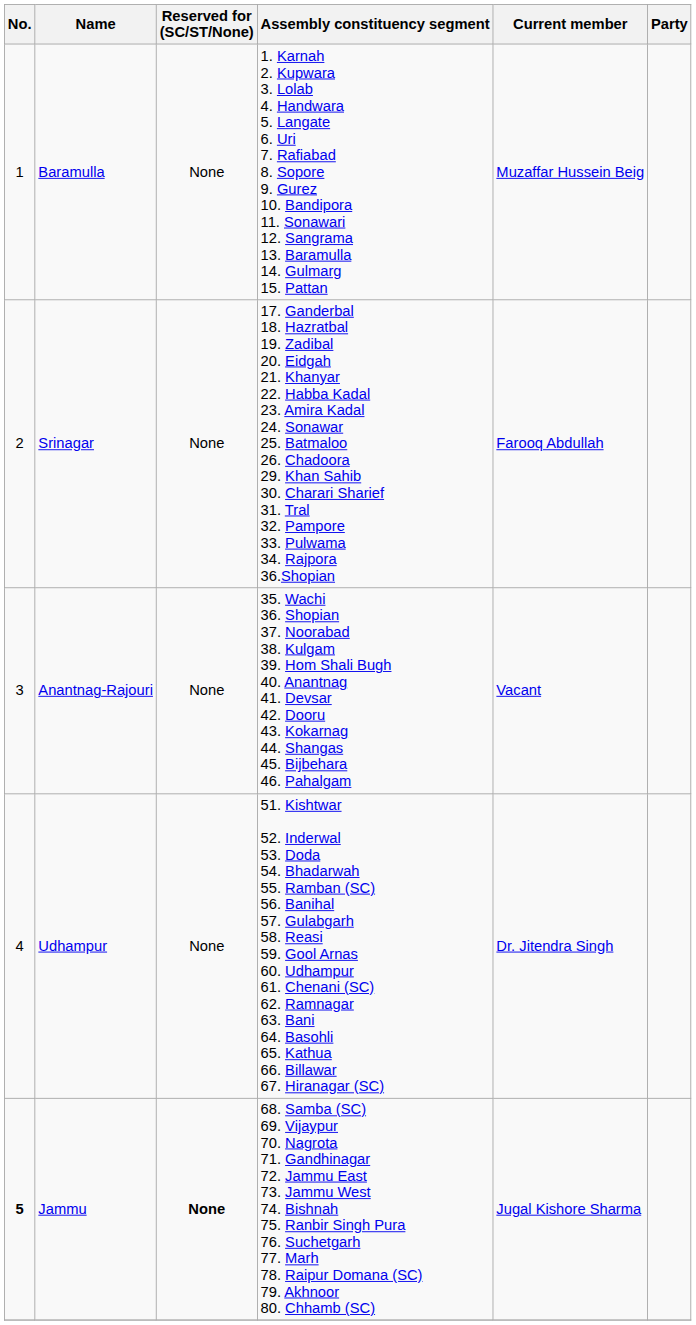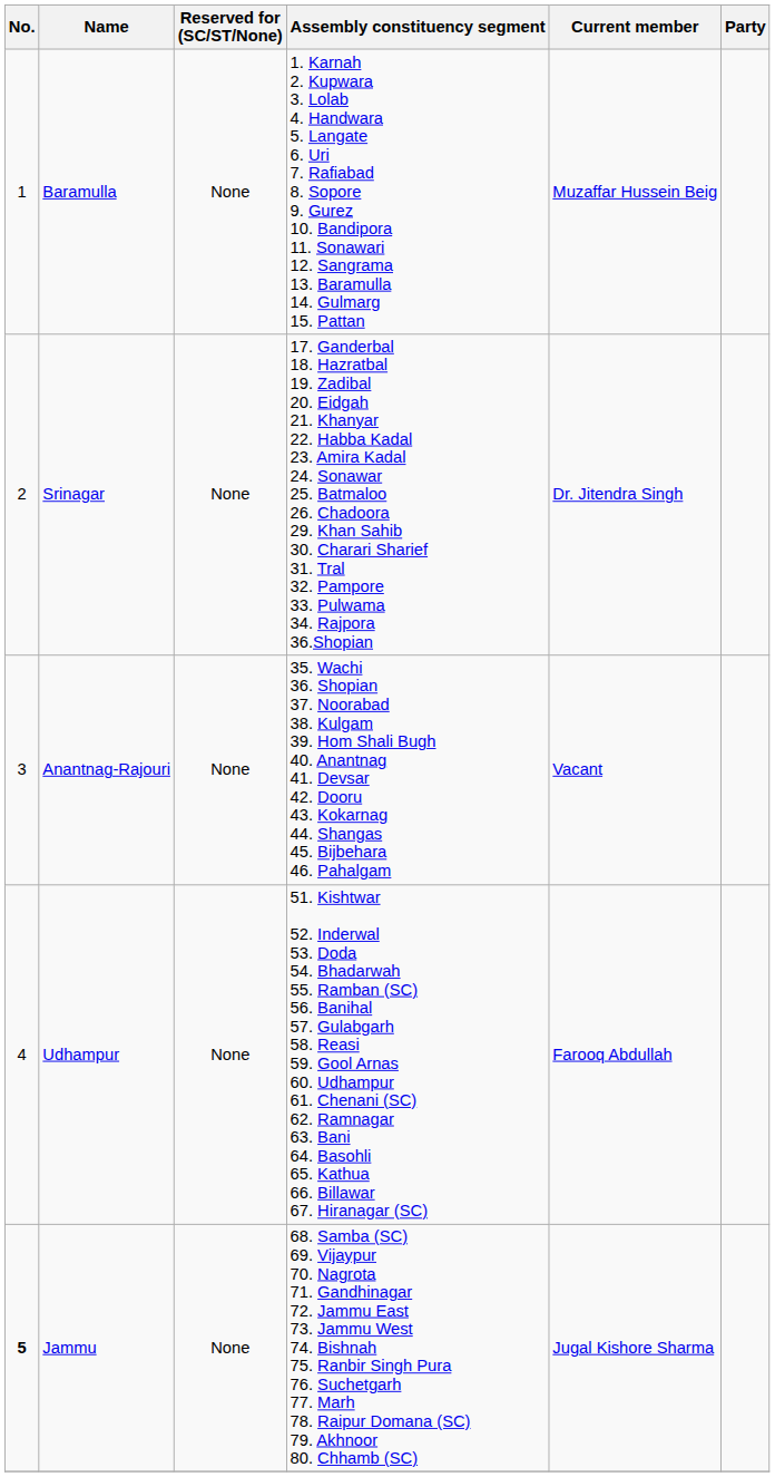 <table class="wikitable sortable">
 <tr>
 <th>No.</th>
 <th>Name</th>
 <th>Reserved for <br> (SC/ST/None)</th>
 <th>Assembly constituency segment</th>
 <th>Current member</th>
 <th colspan="2">Party</th>
 </tr>
 <tr>
 <td align="center">1</td>
 <td><a href='#'>Baramulla</a></td>
 <td align="center">None</td>
 <td>1. <a href='#'>Karnah</a><br> 2. <a href='#'>Kupwara</a> <br>3. <a href='#'>Lolab</a><br> 4. <a href='#'>Handwara</a> <br>5. <a href='#'>Langate</a> <br>6. <a href='#'>Uri</a> <br>7. <a href='#'>Rafiabad</a> <br>8. <a href='#'>Sopore</a> <br>9. <a href='#'>Gurez</a> <br>10. <a href='#'>Bandipora</a> <br>11. <a href='#'>Sonawari</a><br> 12. <a href='#'>Sangrama</a> <br>13. <a href='#'>Baramulla</a> <br>14. <a href='#'>Gulmarg</a> <br>15. <a href='#'>Pattan</a></td>
 <td><a href='#'>Muzaffar Hussein Beig</a></td>
 <td></td>
 </tr>
 <tr>
 <td align="center">2</td>
 <td><a href='#'>Srinagar</a></td>
 <td align="center">None</td>
 <td>17. <a href='#'>Ganderbal</a> <br>18. <a href='#'>Hazratbal</a> <br>19. <a href='#'>Zadibal</a> <br>20. <a href='#'>Eidgah</a> <br>21. <a href='#'>Khanyar</a><br> 22. <a href='#'>Habba Kadal</a> <br>23. <a href='#'>Amira Kadal</a> <br>24. <a href='#'>Sonawar</a><br> 25. <a href='#'>Batmaloo</a> <br>26. <a href='#'>Chadoora</a>  <br>29. <a href='#'>Khan Sahib</a> <br>30. <a href='#'>Charari Sharief</a> <br>31. <a href='#'>Tral</a> <br>32. <a href='#'>Pampore</a><br> 33. <a href='#'>Pulwama</a> <br>34. <a href='#'>Rajpora</a> <br>36.<a href='#'>Shopian</a></td>
-<td><a href='#'>Farooq Abdullah</a></td>
+<td><a href='#'>Dr. Jitendra Singh</a></td>
 <td></td>
 </tr>
 <tr>
 <td align="center">3</td>
 <td><a href='#'>Anantnag-Rajouri</a></td>
 <td align="center">None</td>
 <td>35. <a href='#'>Wachi</a> <br>36. <a href='#'>Shopian</a> <br>37. <a href='#'>Noorabad</a><br> 38. <a href='#'>Kulgam</a> <br>39. <a href='#'>Hom Shali Bugh</a> <br>40. <a href='#'>Anantnag</a> <br>41. <a href='#'>Devsar</a> <br>42. <a href='#'>Dooru</a> <br>43. <a href='#'>Kokarnag</a> <br>44. <a href='#'>Shangas</a> <br>45. <a href='#'>Bijbehara</a> <br>46. <a href='#'>Pahalgam</a></td>
 <td><a href='#'>Vacant</a></td>
 <td></td>
 </tr>
 <tr>
 <td align="center">4</td>
 <td><a href='#'>Udhampur</a></td>
 <td align="center">None</td>
 <td>51. <a href='#'>Kishtwar</a><br> <br>52. <a href='#'>Inderwal</a> <br>53. <a href='#'>Doda</a> <br>54. <a href='#'>Bhadarwah</a> <br>55. <a href='#'>Ramban (SC)</a> <br>56. <a href='#'>Banihal</a><br> 57. <a href='#'>Gulabgarh</a> <br>58. <a href='#'>Reasi</a><br> 59. <a href='#'>Gool Arnas</a> <br>60. <a href='#'>Udhampur</a> <br>61. <a href='#'>Chenani (SC)</a> <br>62. <a href='#'>Ramnagar</a> <br>63. <a href='#'>Bani</a> <br>64. <a href='#'>Basohli</a> <br>65. <a href='#'>Kathua</a> <br>66. <a href='#'>Billawar</a><br> 67. <a href='#'>Hiranagar (SC)</a></td>
-<td><a href='#'>Dr. Jitendra Singh</a></td>
+<td><a href='#'>Farooq Abdullah</a></td>
 <td></td>
 </tr>
 <tr>
 <td align="center"><strong>5</strong></td>
 <td><a href='#'>Jammu</a></td>
-<td align="center"><strong>None</strong></td>
+<td align="center">None</td>
 <td>68. <a href='#'>Samba (SC)</a> <br>69. <a href='#'>Vijaypur</a><br> 70. <a href='#'>Nagrota</a> <br>71. <a href='#'>Gandhinagar</a> <br>72. <a href='#'>Jammu East</a> <br>73. <a href='#'>Jammu West</a> <br>74. <a href='#'>Bishnah</a> <br>75. <a href='#'>Ranbir Singh Pura</a> <br>76. <a href='#'>Suchetgarh</a> <br>77. <a href='#'>Marh</a> <br>78. <a href='#'>Raipur Domana (SC)</a> <br>79. <a href='#'>Akhnoor</a> <br>80. <a href='#'>Chhamb (SC)</a></td>
 <td><a href='#'>Jugal Kishore Sharma</a></td>
 <td></td>
 </tr>
 <tr>
 </tr>
 </table>
